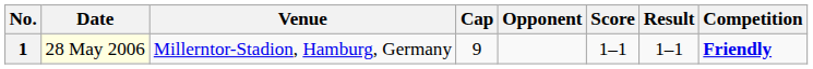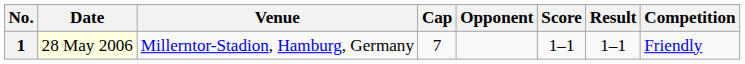 <table class="wikitable plainrowheaders sortable">
 <tr>
 <th scope=col>No.</th>
 <th scope=col data-sort-type=date>Date</th>
 <th scope=col>Venue</th>
 <th scope=col>Cap</th>
 <th scope=col>Opponent</th>
 <th scope=col>Score</th>
 <th scope=col>Result</th>
 <th scope=col>Competition</th>
 </tr>
 <tr>
 <th scope=row>1</th>
 <td style="background: lightyellow;">28 May 2006</td>
 <td><a href='#'>Millerntor-Stadion</a>, <a href='#'>Hamburg</a>, Germany</td>
-<td align=center>9</td>
+<td align=center>7</td>
 <td></td>
 <td align=center>1–1</td>
 <td align=center>1–1</td>
-<td><strong><a href='#'>Friendly</a></strong></td>
+<td><a href='#'>Friendly</a></td>
 </tr>
 </table>
